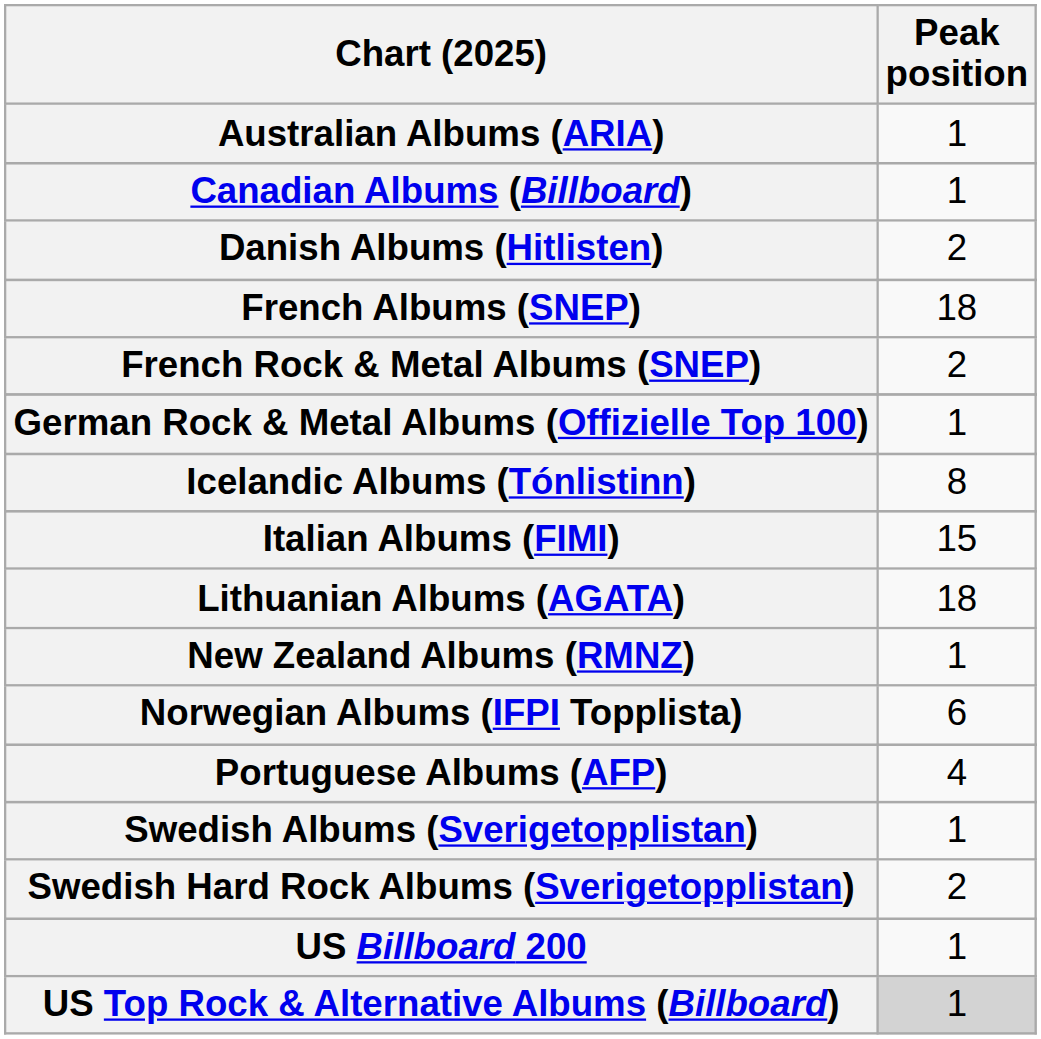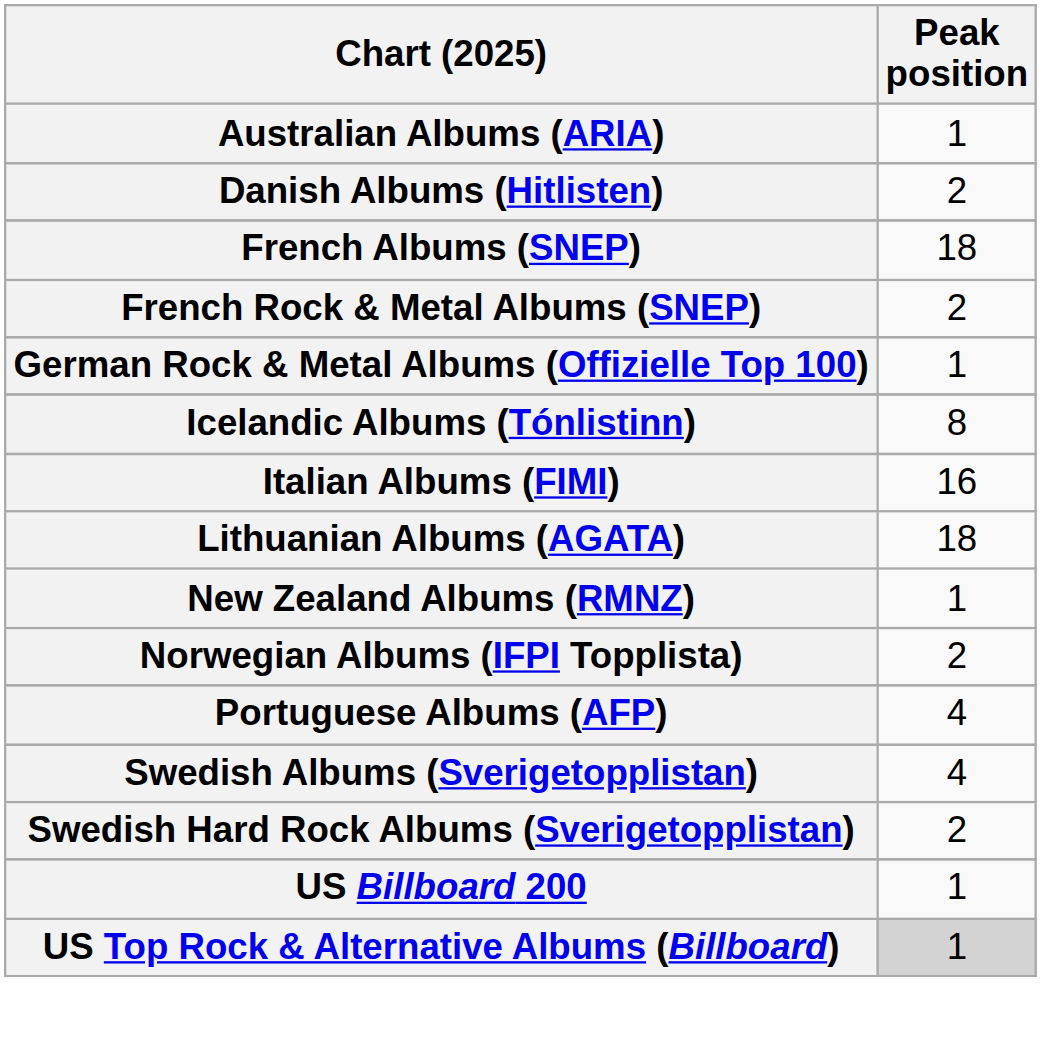 <table class="wikitable sortable plainrowheaders" style="text-align:center">
 <tr>
 <th scope="col">Chart (2025)</th>
 <th scope="col">Peak<br>position</th>
 </tr>
 <tr>
 <th scope="row">Australian Albums (<a href='#'>ARIA</a>)</th>
 <td>1</td>
 </tr>
 <tr>
 </tr>
 <tr>
 </tr>
 <tr>
-</tr>
-<tr>
-<th scope="row"><a href='#'>Canadian Albums</a> (<em><a href='#'>Billboard</a></em>)</th>
-<td>1</td>
 </tr>
 <tr>
 <th scope="row">Danish Albums (<a href='#'>Hitlisten</a>)</th>
 <td>2</td>
 </tr>
 <tr>
 </tr>
 <tr>
 </tr>
 <tr>
 <th scope="row">French Albums (<a href='#'>SNEP</a>)</th>
 <td>18</td>
 </tr>
 <tr>
 <th scope="row">French Rock & Metal Albums (<a href='#'>SNEP</a>)</th>
 <td>2</td>
 </tr>
 <tr>
 </tr>
 <tr>
 <th scope="row">German Rock & Metal Albums (<a href='#'>Offizielle Top 100</a>)</th>
 <td>1</td>
 </tr>
 <tr>
 </tr>
 <tr>
 <th scope="row">Icelandic Albums (<a href='#'>Tónlistinn</a>)</th>
 <td>8</td>
 </tr>
 <tr>
 </tr>
 <tr>
 <th scope="row">Italian Albums (<a href='#'>FIMI</a>)</th>
-<td>15</td>
+<td>16</td>
 </tr>
 <tr>
 <th scope="row">Lithuanian Albums (<a href='#'>AGATA</a>)</th>
 <td>18</td>
 </tr>
 <tr>
 <th scope="row">New Zealand Albums (<a href='#'>RMNZ</a>)</th>
 <td>1</td>
 </tr>
 <tr>
 <th scope="row">Norwegian Albums (<a href='#'>IFPI</a> Topplista)</th>
-<td>6</td>
+<td>2</td>
 </tr>
 <tr>
 </tr>
 <tr>
 <th scope="row">Portuguese Albums (<a href='#'>AFP</a>)</th>
 <td>4</td>
 </tr>
 <tr>
 </tr>
 <tr>
 </tr>
 <tr>
 <th scope="row">Swedish Albums (<a href='#'>Sverigetopplistan</a>)</th>
-<td>1</td>
+<td>4</td>
 </tr>
 <tr>
 <th scope="row">Swedish Hard Rock Albums (<a href='#'>Sverigetopplistan</a>)</th>
 <td>2</td>
 </tr>
 <tr>
 </tr>
 <tr>
 </tr>
 <tr>
 </tr>
 <tr>
 <th scope="row">US <a href='#'><em>Billboard</em> 200</a></th>
 <td>1</td>
 </tr>
 <tr>
 <th scope="row">US <a href='#'>Top Rock & Alternative Albums</a> (<em><a href='#'>Billboard</a></em>)</th>
 <td style="background: lightgrey;">1</td>
 </tr>
 </table>
